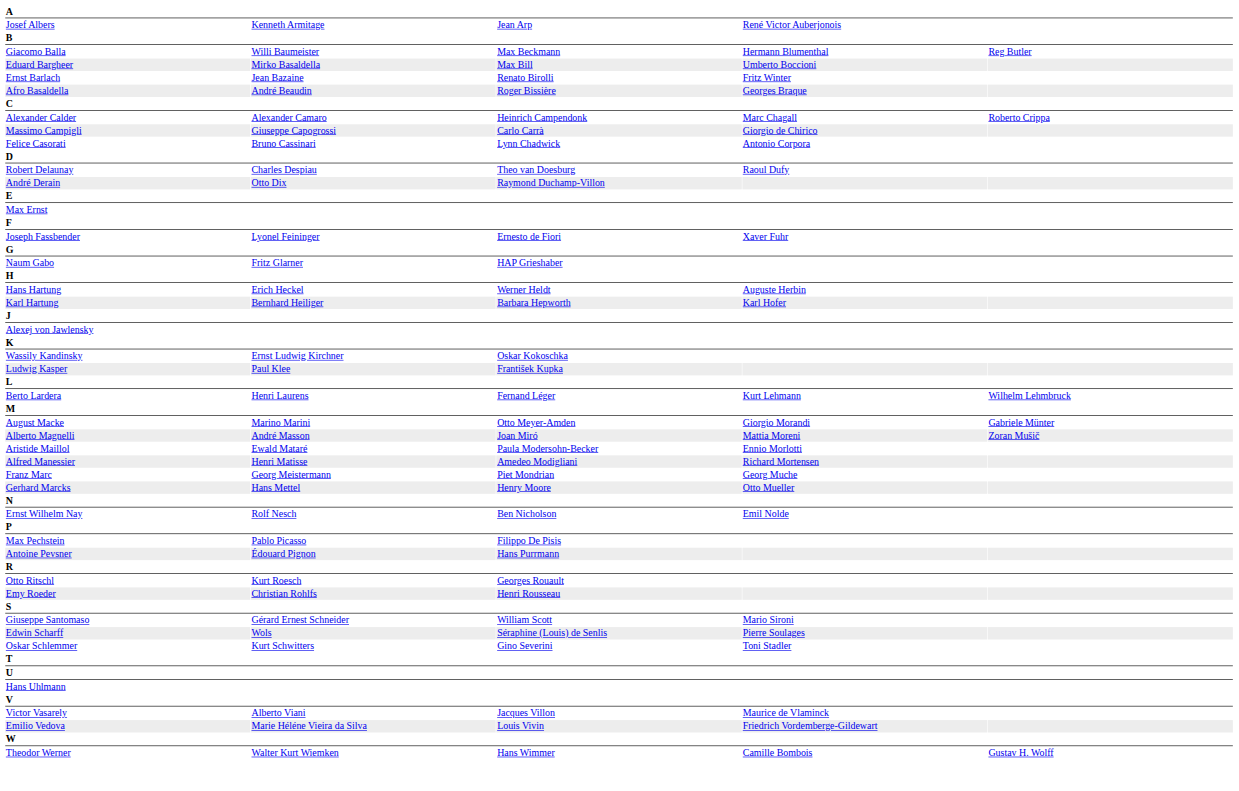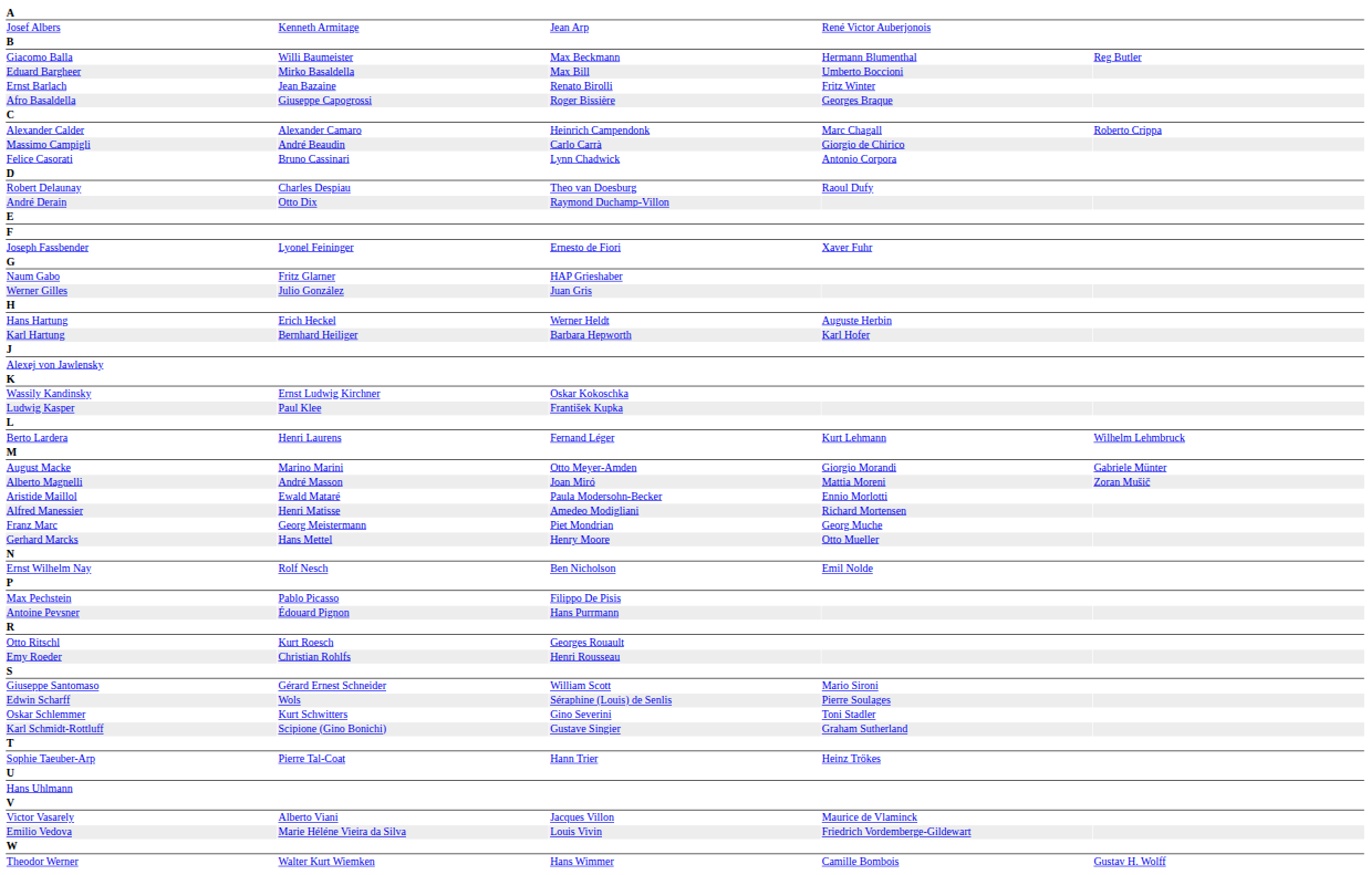 <table style="border: 1px solid #ffffff; background: #ffffff" cellspacing="1" cellpadding="1" width="100%">
 <tr>
 <td colspan="5" style="border-bottom:1px solid #000"><strong>A</strong></td>
 </tr>
 <tr>
 <td width="20%"><a href='#'>Josef Albers</a></td>
 <td width="20%"><a href='#'>Kenneth Armitage</a></td>
 <td width="20%"><a href='#'>Jean Arp</a></td>
 <td width="20%"><a href='#'>René Victor Auberjonois</a></td>
 <td width="20%"></td>
 </tr>
 <tr>
 <td colspan="5" style="border-bottom:1px solid #000"><strong>B</strong></td>
 </tr>
 <tr>
 <td><a href='#'>Giacomo Balla</a></td>
 <td><a href='#'>Willi Baumeister</a></td>
 <td><a href='#'>Max Beckmann</a></td>
 <td><a href='#'>Hermann Blumenthal</a></td>
 <td><a href='#'>Reg Butler</a></td>
 </tr>
 <tr style="background:#ededed;">
 <td><a href='#'>Eduard Bargheer</a></td>
 <td><a href='#'>Mirko Basaldella</a></td>
 <td><a href='#'>Max Bill</a></td>
 <td><a href='#'>Umberto Boccioni</a></td>
 <td></td>
 </tr>
 <tr>
 <td><a href='#'>Ernst Barlach</a></td>
 <td><a href='#'>Jean Bazaine</a></td>
 <td><a href='#'>Renato Birolli</a></td>
 <td><a href='#'>Fritz Winter</a></td>
 <td></td>
 </tr>
 <tr style="background:#ededed;">
 <td><a href='#'>Afro Basaldella</a></td>
-<td><a href='#'>André Beaudin</a></td>
+<td><a href='#'>Giuseppe Capogrossi</a></td>
 <td><a href='#'>Roger Bissière</a></td>
 <td><a href='#'>Georges Braque</a></td>
 <td></td>
 </tr>
 <tr>
 <td colspan="5" style="border-bottom:1px solid #000"><strong>C</strong></td>
 </tr>
 <tr>
 <td><a href='#'>Alexander Calder</a></td>
 <td><a href='#'>Alexander Camaro</a></td>
 <td><a href='#'>Heinrich Campendonk</a></td>
 <td><a href='#'>Marc Chagall</a></td>
 <td><a href='#'>Roberto Crippa</a></td>
 </tr>
 <tr style="background:#ededed;">
 <td><a href='#'>Massimo Campigli</a></td>
-<td><a href='#'>Giuseppe Capogrossi</a></td>
+<td><a href='#'>André Beaudin</a></td>
 <td><a href='#'>Carlo Carrà</a></td>
 <td><a href='#'>Giorgio de Chirico</a></td>
 <td></td>
 </tr>
 <tr>
 <td><a href='#'>Felice Casorati</a></td>
 <td><a href='#'>Bruno Cassinari</a></td>
 <td><a href='#'>Lynn Chadwick</a></td>
 <td><a href='#'>Antonio Corpora</a></td>
 <td></td>
 </tr>
 <tr>
 <td colspan="5" style="border-bottom:1px solid #000"><strong>D</strong></td>
 </tr>
 <tr>
 <td><a href='#'>Robert Delaunay</a></td>
 <td><a href='#'>Charles Despiau</a></td>
 <td><a href='#'>Theo van Doesburg</a></td>
 <td><a href='#'>Raoul Dufy</a></td>
 <td></td>
 </tr>
 <tr style="background:#ededed;">
 <td><a href='#'>André Derain</a></td>
 <td><a href='#'>Otto Dix</a></td>
 <td><a href='#'>Raymond Duchamp-Villon</a></td>
 <td></td>
 <td></td>
 </tr>
 <tr>
 <td colspan="5" style="border-bottom:1px solid #000"><strong>E</strong></td>
 </tr>
 <tr>
-<td><a href='#'>Max Ernst</a></td>
-<td></td>
-<td></td>
-<td></td>
-<td></td>
-</tr>
-<tr>
 <td colspan="5" style="border-bottom:1px solid #000"><strong>F</strong></td>
 </tr>
 <tr>
 <td><a href='#'>Joseph Fassbender</a></td>
 <td><a href='#'>Lyonel Feininger</a></td>
 <td><a href='#'>Ernesto de Fiori</a></td>
 <td><a href='#'>Xaver Fuhr</a></td>
 <td></td>
 </tr>
 <tr>
 <td colspan="5" style="border-bottom:1px solid #000"><strong>G</strong></td>
 </tr>
 <tr>
 <td><a href='#'>Naum Gabo</a></td>
 <td><a href='#'>Fritz Glarner</a></td>
 <td><a href='#'>HAP Grieshaber</a></td>
+<td></td>
+<td></td>
+</tr>
+<tr style="background:#ededed;">
+<td><a href='#'>Werner Gilles</a></td>
+<td><a href='#'>Julio González</a></td>
+<td><a href='#'>Juan Gris</a></td>
 <td></td>
 <td></td>
 </tr>
 <tr>
 <td colspan="5" style="border-bottom:1px solid #000"><strong>H</strong></td>
 </tr>
 <tr>
 <td><a href='#'>Hans Hartung</a></td>
 <td><a href='#'>Erich Heckel</a></td>
 <td><a href='#'>Werner Heldt</a></td>
 <td><a href='#'>Auguste Herbin</a></td>
 <td></td>
 </tr>
 <tr style="background:#ededed;">
 <td><a href='#'>Karl Hartung</a></td>
 <td><a href='#'>Bernhard Heiliger</a></td>
 <td><a href='#'>Barbara Hepworth</a></td>
 <td><a href='#'>Karl Hofer</a></td>
 <td></td>
 </tr>
 <tr>
 <td colspan="5" style="border-bottom:1px solid #000"><strong>J</strong></td>
 </tr>
 <tr>
 <td><a href='#'>Alexej von Jawlensky</a></td>
 <td></td>
 <td></td>
 <td></td>
 <td></td>
 </tr>
 <tr>
 <td colspan="5" style="border-bottom:1px solid #000"><strong>K</strong></td>
 </tr>
 <tr>
 <td><a href='#'>Wassily Kandinsky</a></td>
 <td><a href='#'>Ernst Ludwig Kirchner</a></td>
 <td><a href='#'>Oskar Kokoschka</a></td>
 <td></td>
 <td></td>
 </tr>
 <tr style="background:#ededed;">
 <td><a href='#'>Ludwig Kasper</a></td>
 <td><a href='#'>Paul Klee</a></td>
 <td><a href='#'>František Kupka</a></td>
 <td></td>
 <td></td>
 </tr>
 <tr>
 <td colspan="5" style="border-bottom:1px solid #000"><strong>L</strong></td>
 </tr>
 <tr>
 <td><a href='#'>Berto Lardera</a></td>
 <td><a href='#'>Henri Laurens</a></td>
 <td><a href='#'>Fernand Léger</a></td>
 <td><a href='#'>Kurt Lehmann</a></td>
 <td><a href='#'>Wilhelm Lehmbruck</a></td>
 </tr>
 <tr>
 <td colspan="5" style="border-bottom:1px solid #000"><strong>M</strong></td>
 </tr>
 <tr>
 <td><a href='#'>August Macke</a></td>
 <td><a href='#'>Marino Marini</a></td>
 <td><a href='#'>Otto Meyer-Amden</a></td>
 <td><a href='#'>Giorgio Morandi</a></td>
 <td><a href='#'>Gabriele Münter</a></td>
 </tr>
 <tr style="background:#ededed;">
 <td><a href='#'>Alberto Magnelli</a></td>
 <td><a href='#'>André Masson</a></td>
 <td><a href='#'>Joan Miró</a></td>
 <td><a href='#'>Mattia Moreni</a></td>
 <td><a href='#'>Zoran Mušič</a></td>
 </tr>
 <tr>
 <td><a href='#'>Aristide Maillol</a></td>
 <td><a href='#'>Ewald Mataré</a></td>
 <td><a href='#'>Paula Modersohn-Becker</a></td>
 <td><a href='#'>Ennio Morlotti</a></td>
 <td></td>
 </tr>
 <tr style="background:#ededed;">
 <td><a href='#'>Alfred Manessier</a></td>
 <td><a href='#'>Henri Matisse</a></td>
 <td><a href='#'>Amedeo Modigliani</a></td>
 <td><a href='#'>Richard Mortensen</a></td>
 <td></td>
 </tr>
 <tr>
 <td><a href='#'>Franz Marc</a></td>
 <td><a href='#'>Georg Meistermann</a></td>
 <td><a href='#'>Piet Mondrian</a></td>
 <td><a href='#'>Georg Muche</a></td>
 <td></td>
 </tr>
 <tr style="background:#ededed;">
 <td><a href='#'>Gerhard Marcks</a></td>
 <td><a href='#'>Hans Mettel</a></td>
 <td><a href='#'>Henry Moore</a></td>
 <td><a href='#'>Otto Mueller</a></td>
 <td></td>
 </tr>
 <tr>
 <td colspan="5" style="border-bottom:1px solid #000"><strong>N</strong></td>
 </tr>
 <tr>
 <td><a href='#'>Ernst Wilhelm Nay</a></td>
 <td><a href='#'>Rolf Nesch</a></td>
 <td><a href='#'>Ben Nicholson</a></td>
 <td><a href='#'>Emil Nolde</a></td>
 <td></td>
 </tr>
 <tr>
 <td colspan="5" style="border-bottom:1px solid #000"><strong>P</strong></td>
 </tr>
 <tr>
 <td><a href='#'>Max Pechstein</a></td>
 <td><a href='#'>Pablo Picasso</a></td>
 <td><a href='#'>Filippo De Pisis</a></td>
 <td></td>
 <td></td>
 </tr>
 <tr style="background:#ededed;">
 <td><a href='#'>Antoine Pevsner</a></td>
 <td><a href='#'>Édouard Pignon</a></td>
 <td><a href='#'>Hans Purrmann</a></td>
 <td></td>
 <td></td>
 </tr>
 <tr>
 <td colspan="5" style="border-bottom:1px solid #000"><strong>R</strong></td>
 </tr>
 <tr>
 <td><a href='#'>Otto Ritschl</a></td>
 <td><a href='#'>Kurt Roesch</a></td>
 <td><a href='#'>Georges Rouault</a></td>
 <td></td>
 <td></td>
 </tr>
 <tr style="background:#ededed;">
 <td><a href='#'>Emy Roeder</a></td>
 <td><a href='#'>Christian Rohlfs</a></td>
 <td><a href='#'>Henri Rousseau</a></td>
 <td></td>
 <td></td>
 </tr>
 <tr>
 <td colspan="5" style="border-bottom:1px solid #000"><strong>S</strong></td>
 </tr>
 <tr>
 <td><a href='#'>Giuseppe Santomaso</a></td>
 <td><a href='#'>Gérard Ernest Schneider</a></td>
 <td><a href='#'>William Scott</a></td>
 <td><a href='#'>Mario Sironi</a></td>
 <td></td>
 </tr>
 <tr style="background:#ededed;">
 <td><a href='#'>Edwin Scharff</a></td>
 <td><a href='#'>Wols</a></td>
 <td><a href='#'>Séraphine (Louis) de Senlis</a></td>
 <td><a href='#'>Pierre Soulages</a></td>
 <td></td>
 </tr>
 <tr>
 <td><a href='#'>Oskar Schlemmer</a></td>
 <td><a href='#'>Kurt Schwitters</a></td>
 <td><a href='#'>Gino Severini</a></td>
 <td><a href='#'>Toni Stadler</a></td>
 <td></td>
 </tr>
+<tr style="background:#ededed;">
+<td><a href='#'>Karl Schmidt-Rottluff</a></td>
+<td><a href='#'>Scipione (Gino Bonichi)</a></td>
+<td><a href='#'>Gustave Singier</a></td>
+<td><a href='#'>Graham Sutherland</a></td>
+<td></td>
+</tr>
 <tr>
 <td colspan="5" style="border-bottom:1px solid #000"><strong>T</strong></td>
+</tr>
+<tr>
+<td><a href='#'>Sophie Taeuber-Arp</a></td>
+<td><a href='#'>Pierre Tal-Coat</a></td>
+<td><a href='#'>Hann Trier</a></td>
+<td><a href='#'>Heinz Trökes</a></td>
+<td></td>
 </tr>
 <tr>
 <td colspan="5" style="border-bottom:1px solid #000" style="border-bottom:1px solid #000"><strong>U</strong></td>
 </tr>
 <tr>
 <td><a href='#'>Hans Uhlmann</a></td>
 <td></td>
 <td></td>
 <td></td>
 <td></td>
 </tr>
 <tr>
 <td colspan="5" style="border-bottom:1px solid #000"><strong>V</strong></td>
 </tr>
 <tr>
 <td><a href='#'>Victor Vasarely</a></td>
 <td><a href='#'>Alberto Viani</a></td>
 <td><a href='#'>Jacques Villon</a></td>
 <td><a href='#'>Maurice de Vlaminck</a></td>
 <td></td>
 </tr>
 <tr style="background:#ededed;">
 <td><a href='#'>Emilio Vedova</a></td>
 <td><a href='#'>Marie Héléne Vieira da Silva</a></td>
 <td><a href='#'>Louis Vivin</a></td>
 <td><a href='#'>Friedrich Vordemberge-Gildewart</a></td>
 <td></td>
 </tr>
 <tr>
 <td colspan="5" style="border-bottom:1px solid #000"><strong>W</strong></td>
 </tr>
 <tr>
 <td><a href='#'>Theodor Werner</a></td>
 <td><a href='#'>Walter Kurt Wiemken</a></td>
 <td><a href='#'>Hans Wimmer</a></td>
 <td><a href='#'>Camille Bombois</a></td>
 <td><a href='#'>Gustav H. Wolff</a></td>
 </tr>
 </table>
